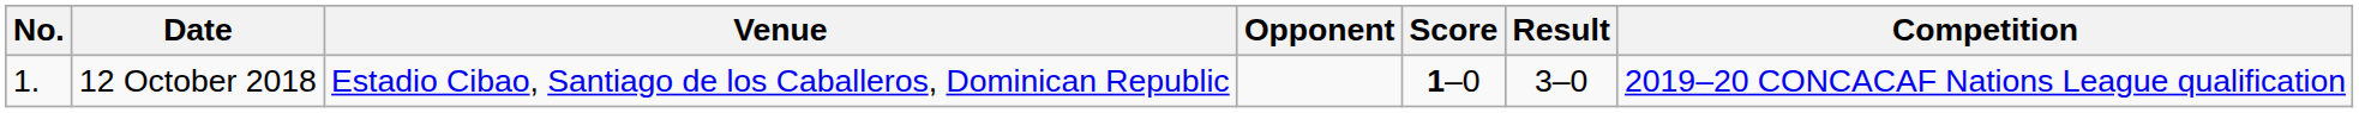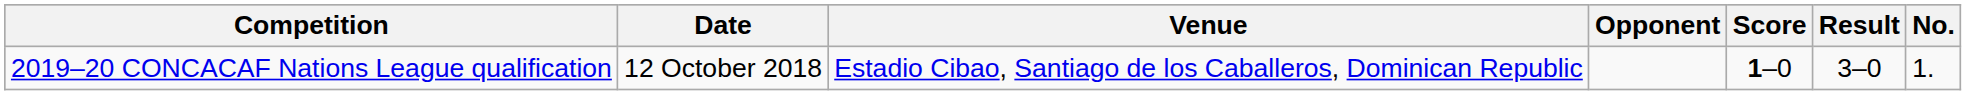 <table class="wikitable" style="font-size:100%;">
 <tr>
-<th>No.</th>
+<th>Competition</th>
 <th>Date</th>
 <th>Venue</th>
 <th>Opponent</th>
 <th>Score</th>
 <th>Result</th>
-<th>Competition</th>
+<th>No.</th>
 </tr>
 <tr>
-<td>1.</td>
+<td><a href='#'>2019–20 CONCACAF Nations League qualification</a></td>
 <td>12 October 2018</td>
 <td><a href='#'>Estadio Cibao</a>, <a href='#'>Santiago de los Caballeros</a>, <a href='#'>Dominican Republic</a></td>
 <td></td>
 <td align=center><strong>1</strong>–0</td>
 <td align=center>3–0</td>
-<td><a href='#'>2019–20 CONCACAF Nations League qualification</a></td>
+<td>1.</td>
 </tr>
 </table>
